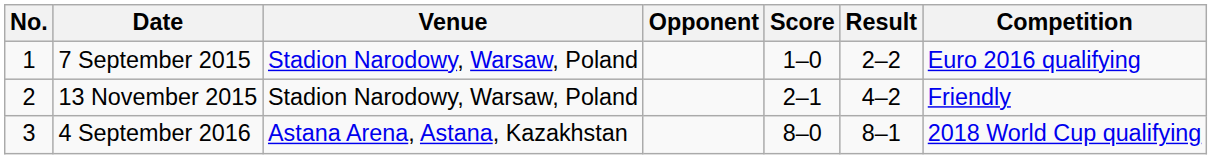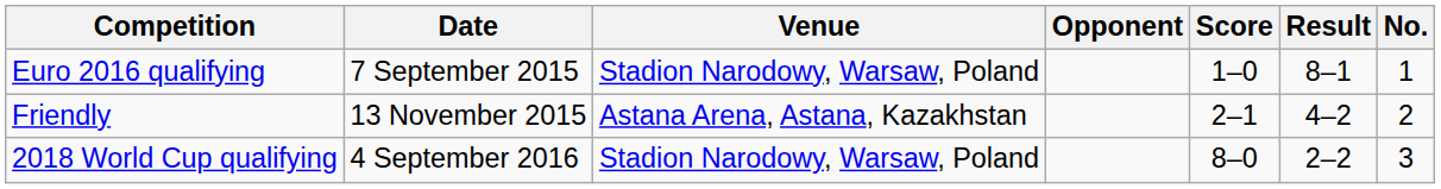 <table class="wikitable sortable">
 <tr>
-<th scope="col">No.</th>
+<th scope="col">Competition</th>
 <th scope="col">Date</th>
 <th scope="col">Venue</th>
 <th scope="col">Opponent</th>
 <th scope="col">Score</th>
 <th scope="col">Result</th>
-<th scope="col">Competition</th>
+<th scope="col">No.</th>
 </tr>
 <tr>
-<td align="center">1</td>
+<td><a href='#'>Euro 2016 qualifying</a></td>
 <td>7 September 2015</td>
 <td><a href='#'>Stadion Narodowy</a>, <a href='#'>Warsaw</a>, Poland</td>
 <td></td>
 <td align="center">1–0</td>
-<td align="center">2–2</td>
-<td><a href='#'>Euro 2016 qualifying</a></td>
+<td align="center">8–1</td>
+<td align="center">1</td>
 </tr>
 <tr>
-<td align="center">2</td>
+<td><a href='#'>Friendly</a></td>
 <td>13 November 2015</td>
-<td>Stadion Narodowy, Warsaw, Poland</td>
+<td><a href='#'>Astana Arena</a>, <a href='#'>Astana</a>, Kazakhstan</td>
 <td></td>
 <td align="center">2–1</td>
 <td align="center">4–2</td>
-<td><a href='#'>Friendly</a></td>
+<td align="center">2</td>
 </tr>
 <tr>
-<td align="center">3</td>
+<td><a href='#'>2018 World Cup qualifying</a></td>
 <td>4 September 2016</td>
-<td><a href='#'>Astana Arena</a>, <a href='#'>Astana</a>, Kazakhstan</td>
+<td><a href='#'>Stadion Narodowy</a>, <a href='#'>Warsaw</a>, Poland</td>
 <td></td>
 <td align="center">8–0</td>
-<td align="center">8–1</td>
-<td><a href='#'>2018 World Cup qualifying</a></td>
+<td align="center">2–2</td>
+<td align="center">3</td>
 </tr>
 </table>
